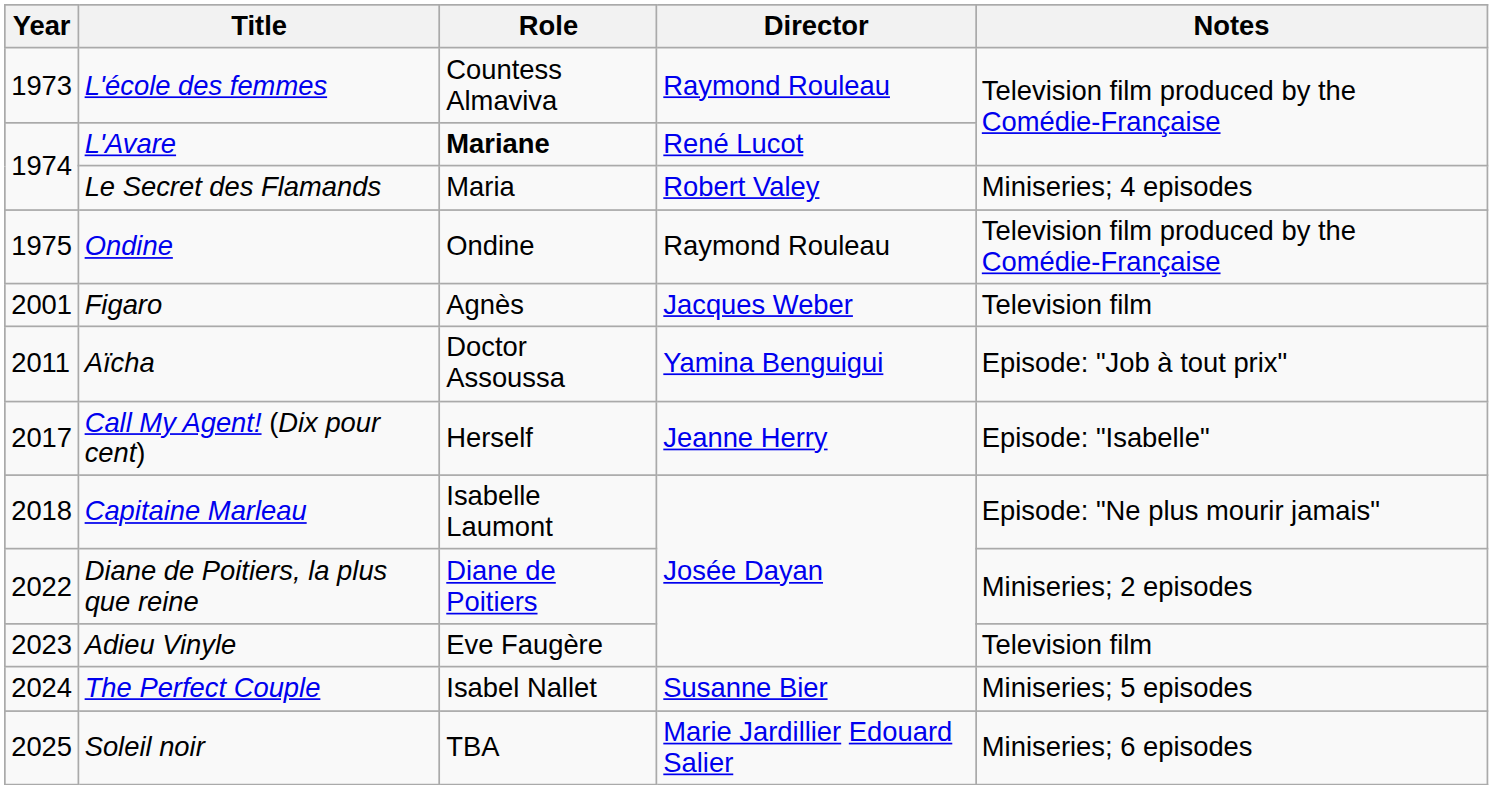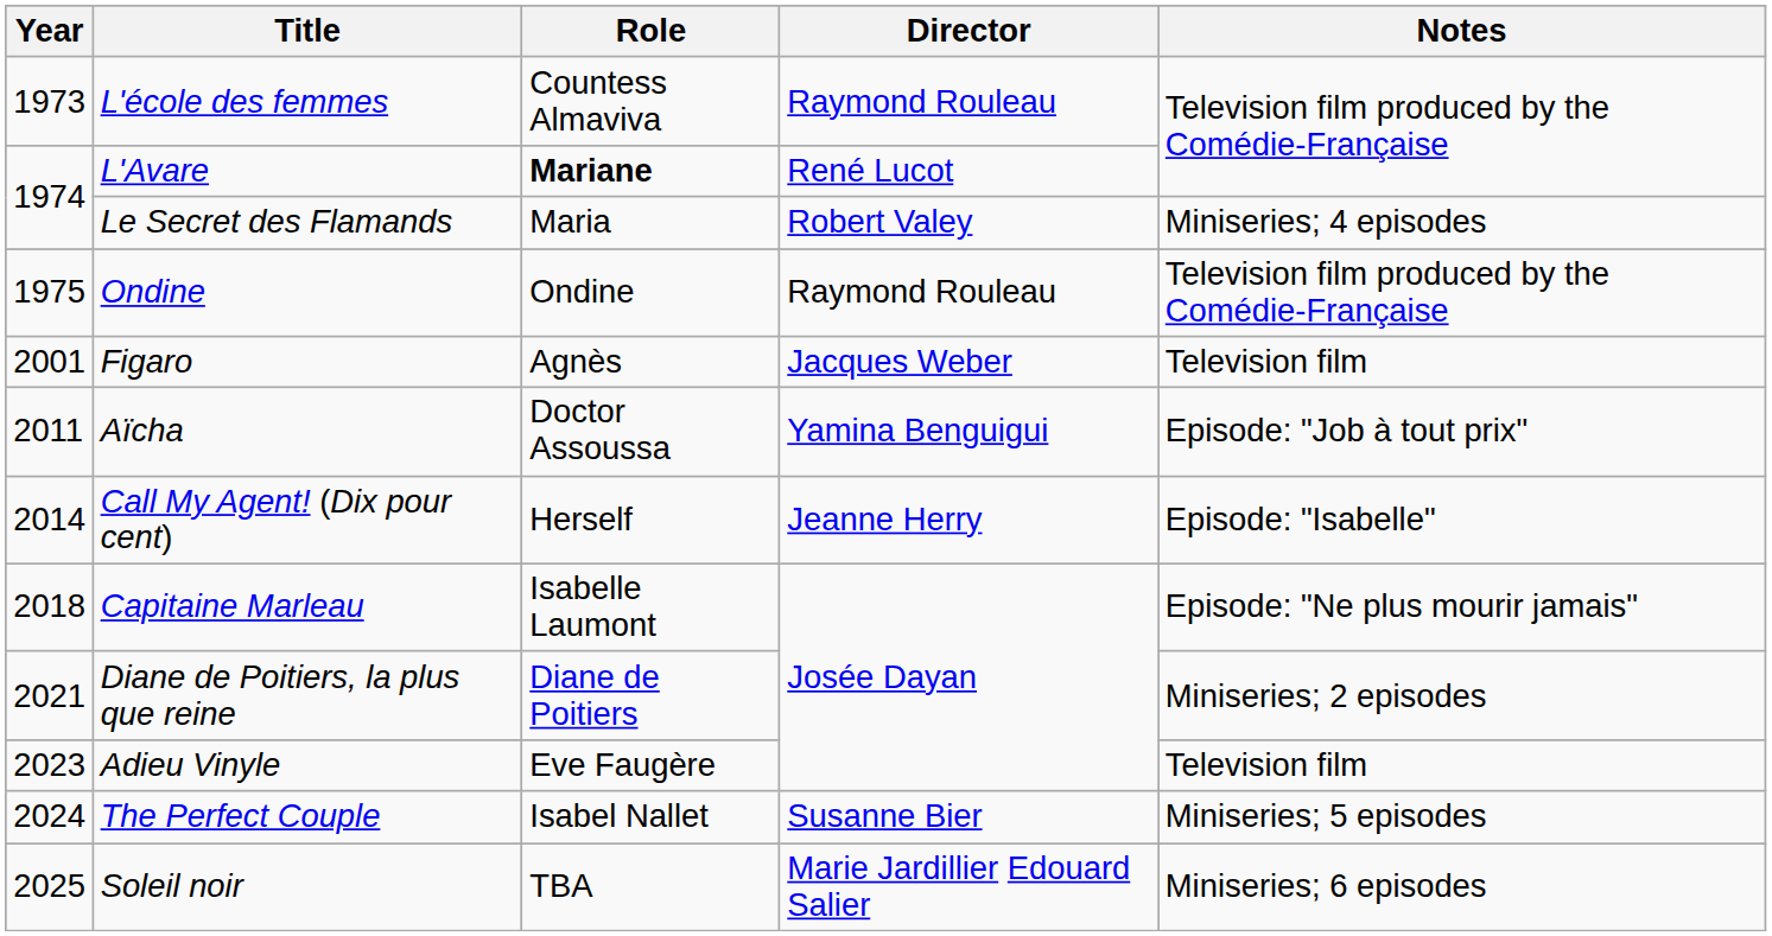 <table class="wikitable sortable unsortable">
 <tr>
 <th>Year</th>
 <th>Title</th>
 <th>Role</th>
 <th>Director</th>
 <th class="unsortable">Notes</th>
 </tr>
 <tr>
 <td>1973</td>
 <td><em><a href='#'>L'école des femmes</a></em></td>
 <td>Countess Almaviva</td>
 <td><a href='#'>Raymond Rouleau</a></td>
 <td rowspan=2>Television film produced by the <a href='#'>Comédie-Française</a></td>
 </tr>
 <tr>
 <td rowspan=2>1974</td>
 <td><em><a href='#'>L'Avare</a></em></td>
 <td><strong>Mariane</strong></td>
 <td><a href='#'>René Lucot</a></td>
 </tr>
 <tr>
 <td><em>Le Secret des Flamands</em></td>
 <td>Maria</td>
 <td><a href='#'>Robert Valey</a></td>
 <td>Miniseries; 4 episodes</td>
 </tr>
 <tr>
 <td>1975</td>
 <td><em><a href='#'>Ondine</a></em></td>
 <td>Ondine</td>
 <td>Raymond Rouleau</td>
 <td>Television film produced by the <a href='#'>Comédie-Française</a></td>
 </tr>
 <tr>
 <td>2001</td>
 <td><em>Figaro</em></td>
 <td>Agnès</td>
 <td><a href='#'>Jacques Weber</a></td>
 <td>Television film</td>
 </tr>
 <tr>
 <td>2011</td>
 <td><em>Aïcha</em></td>
 <td>Doctor Assoussa</td>
 <td><a href='#'>Yamina Benguigui</a></td>
 <td>Episode: "Job à tout prix"</td>
 </tr>
 <tr>
-<td>2017</td>
+<td>2014</td>
 <td><em><a href='#'>Call My Agent!</a></em> (<em>Dix pour cent</em>)</td>
 <td>Herself</td>
 <td><a href='#'>Jeanne Herry</a></td>
 <td>Episode: "Isabelle"</td>
 </tr>
 <tr>
 <td>2018</td>
 <td><em><a href='#'>Capitaine Marleau</a></em></td>
 <td>Isabelle Laumont</td>
 <td rowspan=3><a href='#'>Josée Dayan</a></td>
 <td>Episode: "Ne plus mourir jamais"</td>
 </tr>
 <tr>
-<td>2022</td>
+<td>2021</td>
 <td><em>Diane de Poitiers, la plus que reine</em></td>
 <td><a href='#'>Diane de Poitiers</a></td>
 <td>Miniseries; 2 episodes</td>
 </tr>
 <tr>
 <td>2023</td>
 <td><em>Adieu Vinyle</em></td>
 <td>Eve Faugère</td>
 <td>Television film</td>
 </tr>
 <tr>
 <td>2024</td>
 <td><em><a href='#'>The Perfect Couple</a></em></td>
 <td>Isabel Nallet</td>
 <td><a href='#'>Susanne Bier</a></td>
 <td>Miniseries; 5 episodes</td>
 </tr>
 <tr>
 <td>2025</td>
 <td><em>Soleil noir</em></td>
 <td>TBA</td>
 <td><a href='#'>Marie Jardillier</a> <a href='#'>Edouard Salier</a></td>
 <td>Miniseries; 6 episodes</td>
 </tr>
 </table>
